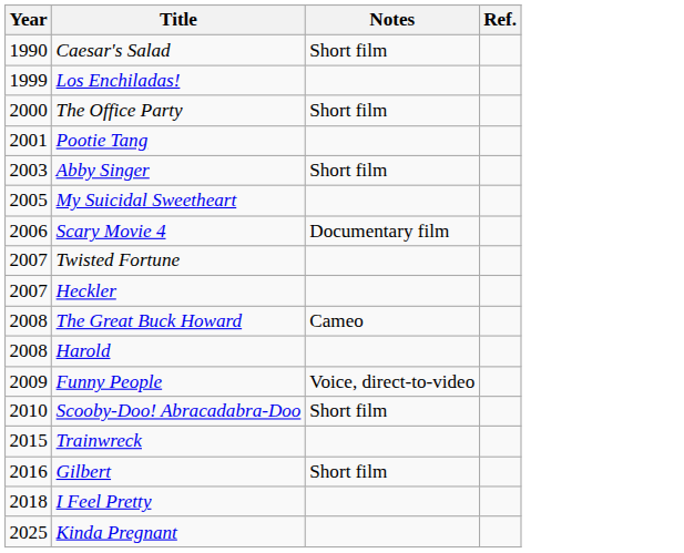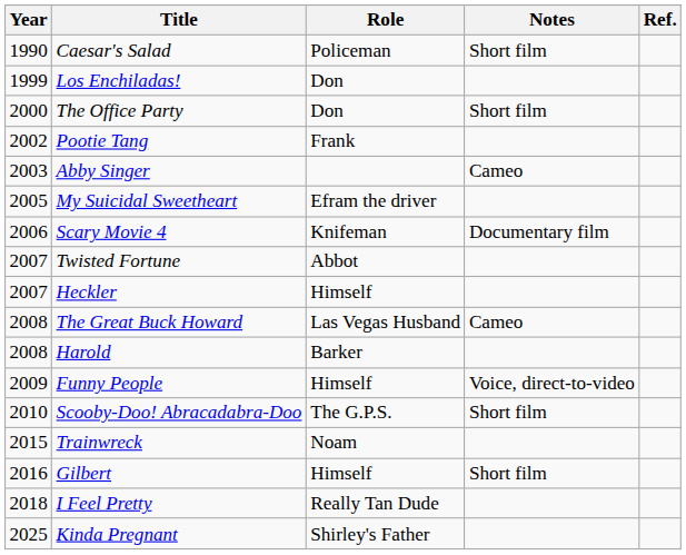 <table class="wikitable sortable">
 <tr>
 <th>Year</th>
 <th>Title</th>
+<th>Role</th>
 <th>Notes</th>
 <th>Ref.</th>
 </tr>
 <tr>
 <td>1990</td>
 <td><em>Caesar's Salad</em></td>
+<td>Policeman</td>
 <td>Short film</td>
 <td></td>
 </tr>
 <tr>
 <td>1999</td>
 <td><em><a href='#'>Los Enchiladas!</a></em></td>
+<td>Don</td>
 <td></td>
 <td></td>
 </tr>
 <tr>
 <td>2000</td>
 <td><em>The Office Party</em></td>
+<td>Don</td>
 <td>Short film</td>
 <td></td>
 </tr>
 <tr>
-<td>2001</td>
+<td>2002</td>
 <td><em><a href='#'>Pootie Tang</a></em></td>
+<td>Frank</td>
 <td></td>
 <td></td>
 </tr>
 <tr>
 <td>2003</td>
 <td><em><a href='#'>Abby Singer</a></em></td>
-<td>Short film</td>
+<td></td>
+<td>Cameo</td>
 <td></td>
 </tr>
 <tr>
 <td>2005</td>
 <td><em><a href='#'>My Suicidal Sweetheart</a></em></td>
+<td>Efram the driver</td>
 <td></td>
 <td></td>
 </tr>
 <tr>
 <td>2006</td>
 <td><em><a href='#'>Scary Movie 4</a></em></td>
+<td>Knifeman</td>
 <td>Documentary film</td>
 <td></td>
 </tr>
 <tr>
 <td>2007</td>
 <td><em>Twisted Fortune</em></td>
+<td>Abbot</td>
 <td></td>
 <td></td>
 </tr>
 <tr>
 <td>2007</td>
 <td><em><a href='#'>Heckler</a></em></td>
+<td>Himself</td>
 <td></td>
 <td></td>
 </tr>
 <tr>
 <td>2008</td>
 <td><em><a href='#'>The Great Buck Howard</a></em></td>
+<td>Las Vegas Husband</td>
 <td>Cameo</td>
 <td></td>
 </tr>
 <tr>
 <td>2008</td>
 <td><em><a href='#'>Harold</a></em></td>
+<td>Barker</td>
 <td></td>
 <td></td>
 </tr>
 <tr>
 <td>2009</td>
 <td><em><a href='#'>Funny People</a></em></td>
+<td>Himself</td>
 <td>Voice, direct-to-video</td>
 <td></td>
 </tr>
 <tr>
 <td>2010</td>
 <td><em><a href='#'>Scooby-Doo! Abracadabra-Doo</a></em></td>
+<td>The G.P.S.</td>
 <td>Short film</td>
 <td></td>
 </tr>
 <tr>
 <td>2015</td>
 <td><em><a href='#'>Trainwreck</a></em></td>
+<td>Noam</td>
 <td></td>
 <td></td>
 </tr>
 <tr>
 <td>2016</td>
 <td><em><a href='#'>Gilbert</a></em></td>
+<td>Himself</td>
 <td>Short film</td>
 <td></td>
 </tr>
 <tr>
 <td>2018</td>
 <td><em><a href='#'>I Feel Pretty</a></em></td>
+<td>Really Tan Dude</td>
 <td></td>
 <td></td>
 </tr>
 <tr>
 <td>2025</td>
 <td><em><a href='#'>Kinda Pregnant</a></td>
+<td>Shirley's Father</td>
 <td></td>
 <td></td>
 </tr>
 </table>
